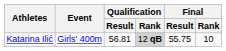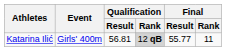 <table class="wikitable" border="1" style="font-size:90%">
 <tr>
 <th rowspan=2>Athletes</th>
 <th rowspan=2>Event</th>
 <th colspan=2>Qualification</th>
 <th colspan=2>Final</th>
 </tr>
 <tr>
 <th>Result</th>
 <th>Rank</th>
 <th>Result</th>
 <th>Rank</th>
 </tr>
 <tr>
 <td><a href='#'>Katarina Ilić</a></td>
 <td><a href='#'>Girls' 400m</a></td>
 <td align=center>56.81</td>
 <td align=center style="background: lightgrey;">12 <strong>qB</strong></td>
-<td align=center>55.75</td>
-<td align=center>10</td>
+<td align=center>55.77</td>
+<td align=center>11</td>
 </tr>
 </table>
